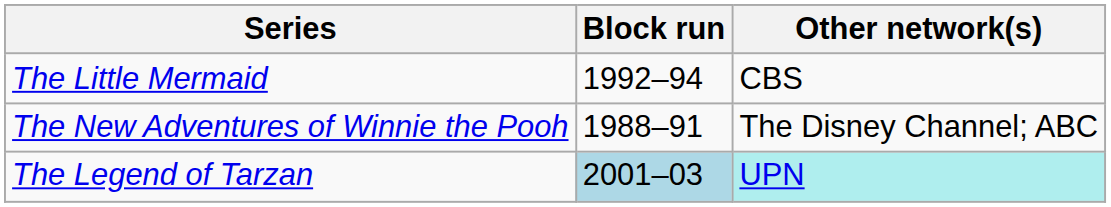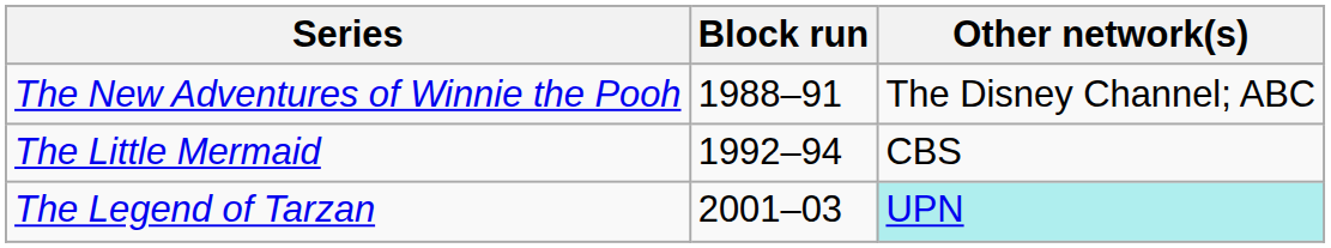 <table class="wikitable">
 <tr>
 <th>Series</th>
 <th>Block run</th>
 <th>Other network(s)</th>
 </tr>
 <tr>
+<td><em><a href='#'>The New Adventures of Winnie the Pooh</a></em></td>
+<td>1988–91</td>
+<td>The Disney Channel; ABC</td>
+</tr>
+<tr>
 <td><em><a href='#'>The Little Mermaid</a></em></td>
 <td>1992–94</td>
 <td>CBS</td>
 </tr>
 <tr>
-<td><em><a href='#'>The New Adventures of Winnie the Pooh</a></em></td>
-<td>1988–91</td>
-<td>The Disney Channel; ABC</td>
-</tr>
-<tr>
 <td><em><a href='#'>The Legend of Tarzan</a></em></td>
-<td style="background: lightblue;">2001–03</td>
+<td>2001–03</td>
 <td style="background: paleturquoise;"><a href='#'>UPN</a></td>
 </tr>
 </table>
